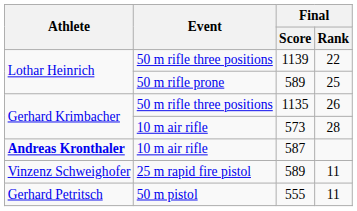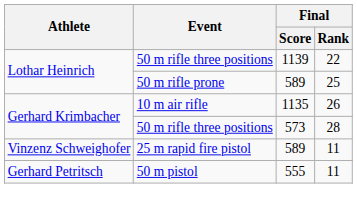 <table class="wikitable" style="font-size:90%">
 <tr>
 <th rowspan="2">Athlete</th>
 <th rowspan="2">Event</th>
 <th colspan="2">Final</th>
 </tr>
 <tr>
 <th>Score</th>
 <th>Rank</th>
 </tr>
 <tr>
 <td rowspan=2><a href='#'>Lothar Heinrich</a></td>
 <td><a href='#'>50 m rifle three positions</a></td>
 <td align="center">1139</td>
 <td align="center">22</td>
 </tr>
 <tr>
 <td><a href='#'>50 m rifle prone</a></td>
 <td align="center">589</td>
 <td align="center">25</td>
 </tr>
 <tr>
 <td rowspan=2><a href='#'>Gerhard Krimbacher</a></td>
-<td><a href='#'>50 m rifle three positions</a></td>
+<td><a href='#'>10 m air rifle</a></td>
 <td align="center">1135</td>
 <td align="center">26</td>
 </tr>
 <tr>
-<td><a href='#'>10 m air rifle</a></td>
+<td><a href='#'>50 m rifle three positions</a></td>
 <td align="center">573</td>
 <td align="center">28</td>
-</tr>
-<tr>
-<td><strong><a href='#'>Andreas Kronthaler</a></strong></td>
-<td><a href='#'>10 m air rifle</a></td>
-<td align="center">587</td>
-<td align="center"></td>
 </tr>
 <tr>
 <td><a href='#'>Vinzenz Schweighofer</a></td>
 <td><a href='#'>25 m rapid fire pistol</a></td>
 <td align="center">589</td>
 <td align="center">11</td>
 </tr>
 <tr>
 <td><a href='#'>Gerhard Petritsch</a></td>
 <td><a href='#'>50 m pistol</a></td>
 <td align="center">555</td>
 <td align="center">11</td>
 </tr>
 </table>
